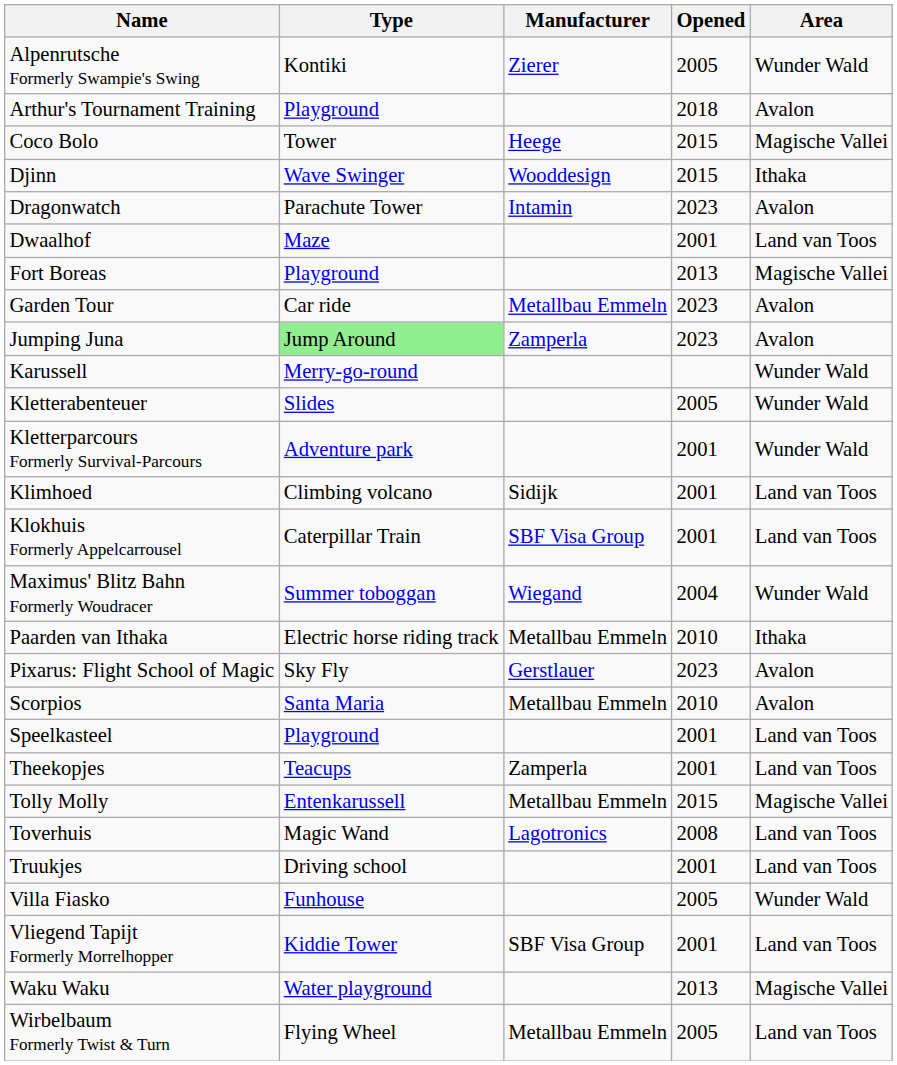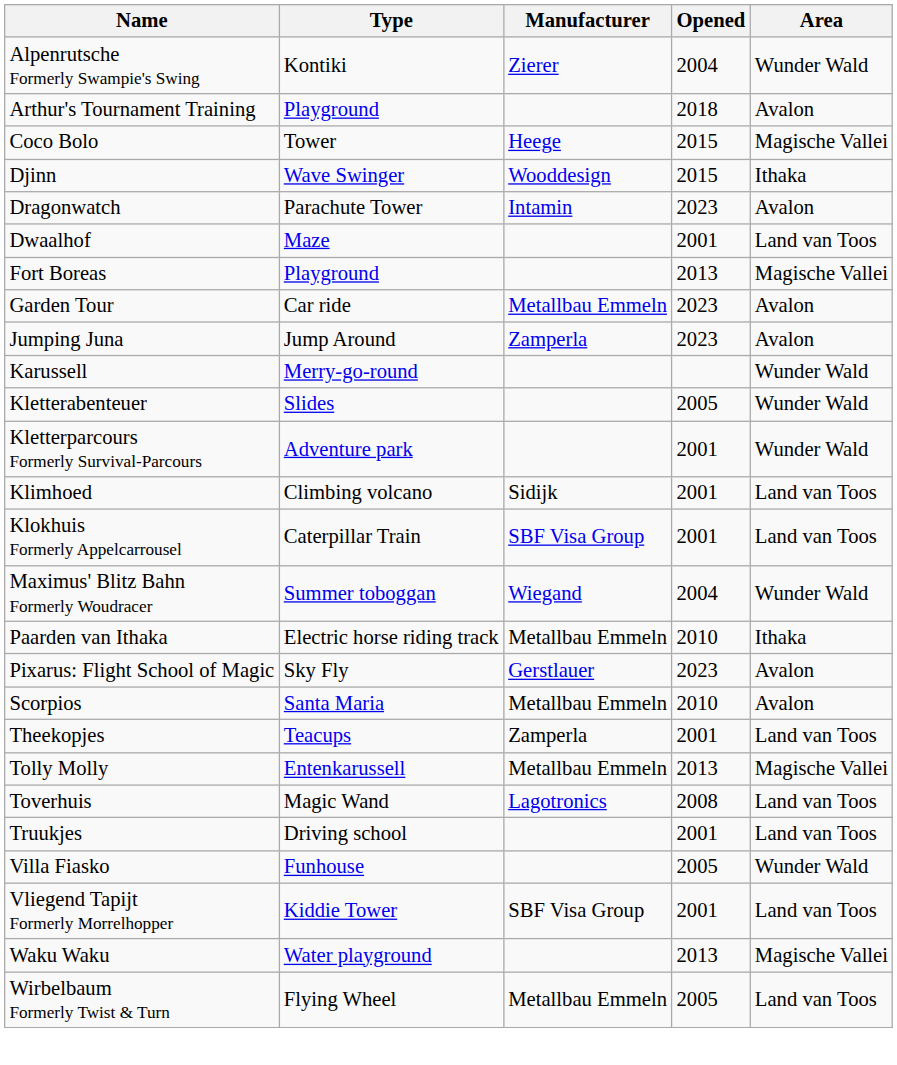 <table class="wikitable sortable">
 <tr>
 <th>Name</th>
 <th>Type</th>
 <th>Manufacturer</th>
 <th>Opened</th>
 <th>Area</th>
 </tr>
 <tr>
 <td>Alpenrutsche<br><small>Formerly Swampie's Swing</small></td>
 <td>Kontiki</td>
 <td><a href='#'>Zierer</a></td>
-<td>2005</td>
+<td>2004</td>
 <td>Wunder Wald</td>
 </tr>
 <tr>
 <td>Arthur's Tournament Training</td>
 <td><a href='#'>Playground</a></td>
 <td></td>
 <td>2018</td>
 <td>Avalon</td>
 </tr>
 <tr>
 <td>Coco Bolo</td>
 <td>Tower</td>
 <td><a href='#'>Heege</a></td>
 <td>2015</td>
 <td>Magische Vallei</td>
 </tr>
 <tr>
 <td>Djinn</td>
 <td><a href='#'>Wave Swinger</a></td>
 <td><a href='#'>Wooddesign</a></td>
 <td>2015</td>
 <td>Ithaka</td>
 </tr>
 <tr>
 <td>Dragonwatch</td>
 <td>Parachute Tower</td>
 <td><a href='#'>Intamin</a></td>
 <td>2023</td>
 <td>Avalon</td>
 </tr>
 <tr>
 <td>Dwaalhof</td>
 <td><a href='#'>Maze</a></td>
 <td></td>
 <td>2001</td>
 <td>Land van Toos</td>
 </tr>
 <tr>
 <td>Fort Boreas</td>
 <td><a href='#'>Playground</a></td>
 <td></td>
 <td>2013</td>
 <td>Magische Vallei</td>
 </tr>
 <tr>
 <td>Garden Tour</td>
 <td>Car ride</td>
 <td><a href='#'>Metallbau Emmeln</a></td>
 <td>2023</td>
 <td>Avalon</td>
 </tr>
 <tr>
 <td>Jumping Juna</td>
-<td style="background: lightgreen;">Jump Around</td>
+<td>Jump Around</td>
 <td><a href='#'>Zamperla</a></td>
 <td>2023</td>
 <td>Avalon</td>
 </tr>
 <tr>
 <td>Karussell</td>
 <td><a href='#'>Merry-go-round</a></td>
 <td></td>
 <td></td>
 <td>Wunder Wald</td>
 </tr>
 <tr>
 <td>Kletterabenteuer</td>
 <td><a href='#'>Slides</a></td>
 <td></td>
 <td>2005</td>
 <td>Wunder Wald</td>
 </tr>
 <tr>
 <td>Kletterparcours<br><small>Formerly Survival-Parcours</small></td>
 <td><a href='#'>Adventure park</a></td>
 <td></td>
 <td>2001</td>
 <td>Wunder Wald</td>
 </tr>
 <tr>
 <td>Klimhoed</td>
 <td>Climbing volcano</td>
 <td>Sidijk</td>
 <td>2001</td>
 <td>Land van Toos</td>
 </tr>
 <tr>
 <td>Klokhuis<br><small>Formerly Appelcarrousel</small></td>
 <td>Caterpillar Train</td>
 <td><a href='#'>SBF Visa Group</a></td>
 <td>2001</td>
 <td>Land van Toos</td>
 </tr>
 <tr>
 <td>Maximus' Blitz Bahn<br><small>Formerly Woudracer</small></td>
 <td><a href='#'>Summer toboggan</a></td>
 <td><a href='#'>Wiegand</a></td>
 <td>2004</td>
 <td>Wunder Wald</td>
 </tr>
 <tr>
 <td>Paarden van Ithaka</td>
 <td>Electric horse riding track</td>
 <td>Metallbau Emmeln</td>
 <td>2010</td>
 <td>Ithaka</td>
 </tr>
 <tr>
 <td>Pixarus: Flight School of Magic</td>
 <td>Sky Fly</td>
 <td><a href='#'>Gerstlauer</a></td>
 <td>2023</td>
 <td>Avalon</td>
 </tr>
 <tr>
 <td>Scorpios</td>
 <td><a href='#'>Santa Maria</a></td>
 <td>Metallbau Emmeln</td>
 <td>2010</td>
 <td>Avalon</td>
 </tr>
 <tr>
-<td>Speelkasteel</td>
-<td><a href='#'>Playground</a></td>
-<td></td>
-<td>2001</td>
-<td>Land van Toos</td>
-</tr>
-<tr>
 <td>Theekopjes</td>
 <td><a href='#'>Teacups</a></td>
 <td>Zamperla</td>
 <td>2001</td>
 <td>Land van Toos</td>
 </tr>
 <tr>
 <td>Tolly Molly</td>
 <td><a href='#'>Entenkarussell</a></td>
 <td>Metallbau Emmeln</td>
-<td>2015</td>
+<td>2013</td>
 <td>Magische Vallei</td>
 </tr>
 <tr>
 <td>Toverhuis</td>
 <td>Magic Wand</td>
 <td><a href='#'>Lagotronics</a></td>
 <td>2008</td>
 <td>Land van Toos</td>
 </tr>
 <tr>
 <td>Truukjes</td>
 <td>Driving school</td>
 <td></td>
 <td>2001</td>
 <td>Land van Toos</td>
 </tr>
 <tr>
 <td>Villa Fiasko</td>
 <td><a href='#'>Funhouse</a></td>
 <td></td>
 <td>2005</td>
 <td>Wunder Wald</td>
 </tr>
 <tr>
 <td>Vliegend Tapijt<br><small>Formerly Morrelhopper</small></td>
 <td><a href='#'>Kiddie Tower</a></td>
 <td>SBF Visa Group</td>
 <td>2001</td>
 <td>Land van Toos</td>
 </tr>
 <tr>
 <td>Waku Waku</td>
 <td><a href='#'>Water playground</a></td>
 <td></td>
 <td>2013</td>
 <td>Magische Vallei</td>
 </tr>
 <tr>
 <td>Wirbelbaum<br><small>Formerly Twist & Turn</small></td>
 <td>Flying Wheel</td>
 <td>Metallbau Emmeln</td>
 <td>2005</td>
 <td>Land van Toos</td>
 </tr>
 </table>
